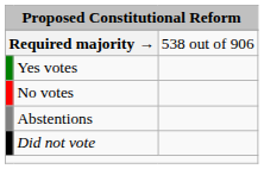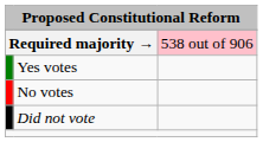 <table class="wikitable" style="text-align:center;">
 <tr>
 <td colspan="3" align="center" bgcolor="#C0C0C0"><strong>Proposed Constitutional Reform</strong></td>
 </tr>
 <tr>
 </tr>
 <tr>
 <th colspan="2">Required majority →</th>
-<td>538 out of 906 </td>
+<td style="background: pink;">538 out of 906 </td>
 </tr>
 <tr>
 <th style="width:1px; background:green;"></th>
 <td style="text-align:left;">Yes votes</td>
 <td></td>
 </tr>
 <tr>
 <th style="background:red;"></th>
 <td style="text-align:left;">No votes</td>
 <td></td>
 </tr>
 <tr>
-<th style="background:gray;"></th>
-<td style="text-align:left;">Abstentions</td>
-<td></td>
-</tr>
-<tr>
 <th style="background:black;"></th>
 <td style="text-align:left;"><em>Did not vote</em></td>
 <td></td>
 </tr>
 <tr>
 <td style="text-align:left;" colspan="3"></td>
 </tr>
 </table>
